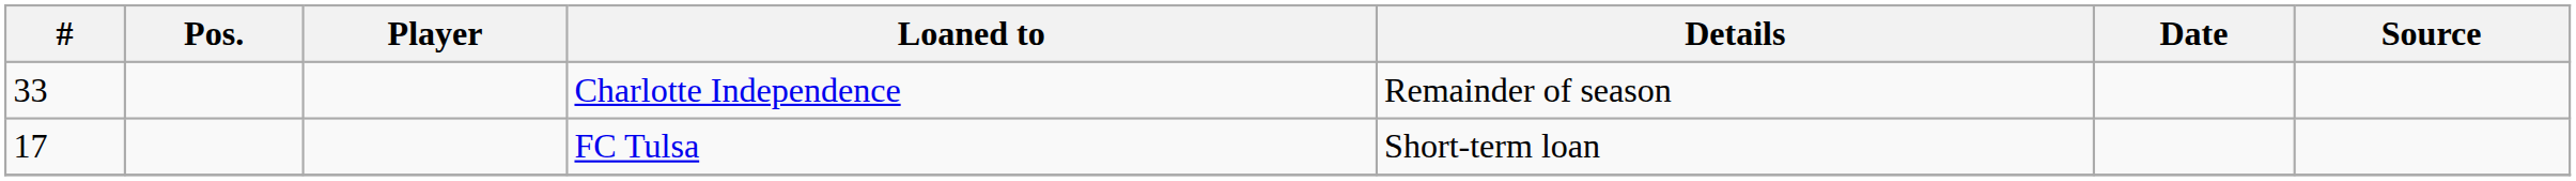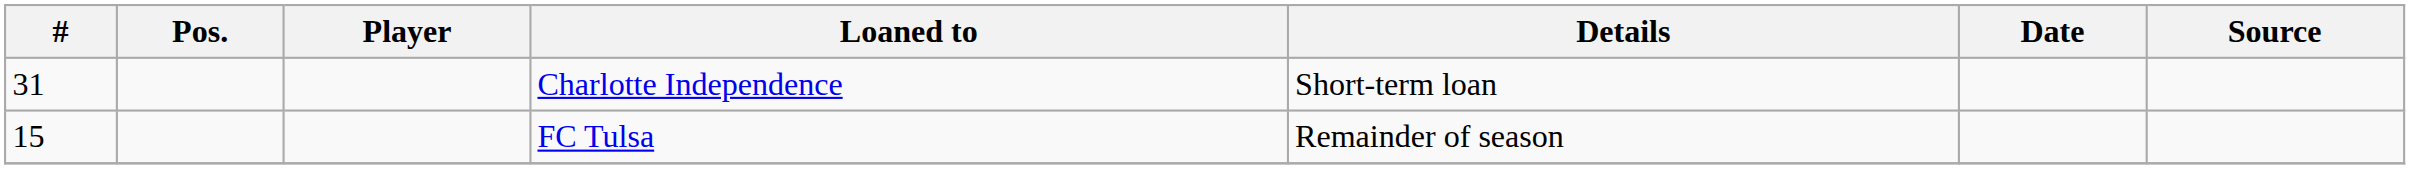 <table class="wikitable sortable" style="width:90%; text-align:center; font-size:95%; text-align:left;">
 <tr>
 <th>#</th>
 <th>Pos.</th>
 <th>Player</th>
 <th>Loaned to</th>
 <th>Details</th>
 <th>Date</th>
 <th>Source</th>
 </tr>
 <tr>
-<td>33</td>
+<td>31</td>
 <td></td>
 <td></td>
 <td> <a href='#'>Charlotte Independence</a></td>
-<td>Remainder of season</td>
+<td>Short-term loan</td>
 <td></td>
 <td></td>
 </tr>
 <tr>
-<td>17</td>
+<td>15</td>
 <td></td>
 <td></td>
 <td> <a href='#'>FC Tulsa</a></td>
-<td>Short-term loan</td>
+<td>Remainder of season</td>
 <td></td>
 <td></td>
 </tr>
 <tr>
 </tr>
 </table>
